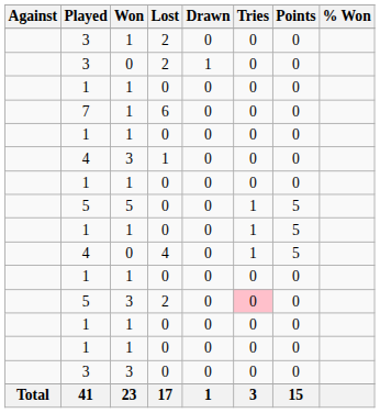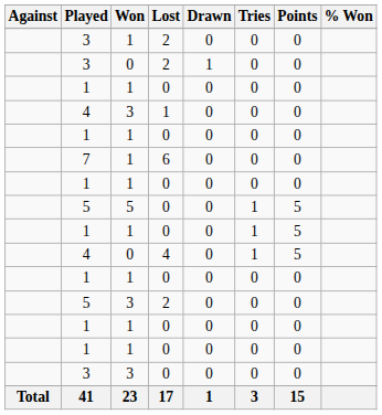 <table class="sortable wikitable" style="text-align: center;">
 <tr>
 </tr>
 <tr>
 <th>Against</th>
 <th>Played</th>
 <th>Won</th>
 <th>Lost</th>
 <th>Drawn</th>
 <th>Tries</th>
 <th>Points</th>
 <th>% Won</th>
 </tr>
 <tr bgcolor="#d0ffd0" align="center">
 </tr>
 <tr>
 <td align="left"></td>
 <td>3</td>
 <td>1</td>
 <td>2</td>
 <td>0</td>
 <td>0</td>
 <td>0</td>
 <td></td>
 </tr>
 <tr>
 <td align="left"></td>
 <td>3</td>
 <td>0</td>
 <td>2</td>
 <td>1</td>
 <td>0</td>
 <td>0</td>
 <td></td>
 </tr>
 <tr>
 <td align="left"></td>
 <td>1</td>
 <td>1</td>
 <td>0</td>
 <td>0</td>
 <td>0</td>
 <td>0</td>
 <td></td>
 </tr>
 <tr>
 <td align="left"></td>
-<td>7</td>
+<td>4</td>
+<td>3</td>
 <td>1</td>
-<td>6</td>
 <td>0</td>
 <td>0</td>
 <td>0</td>
 <td></td>
 </tr>
 <tr>
 <td align="left"></td>
 <td>1</td>
 <td>1</td>
 <td>0</td>
 <td>0</td>
 <td>0</td>
 <td>0</td>
 <td></td>
 </tr>
 <tr>
 <td align="left"></td>
-<td>4</td>
-<td>3</td>
+<td>7</td>
 <td>1</td>
+<td>6</td>
 <td>0</td>
 <td>0</td>
 <td>0</td>
 <td></td>
 </tr>
 <tr>
 <td align="left"></td>
 <td>1</td>
 <td>1</td>
 <td>0</td>
 <td>0</td>
 <td>0</td>
 <td>0</td>
 <td></td>
 </tr>
 <tr>
 <td align="left"></td>
 <td>5</td>
 <td>5</td>
 <td>0</td>
 <td>0</td>
 <td>1</td>
 <td>5</td>
 <td></td>
 </tr>
 <tr>
 <td align="left"></td>
 <td>1</td>
 <td>1</td>
 <td>0</td>
 <td>0</td>
 <td>1</td>
 <td>5</td>
 <td></td>
 </tr>
 <tr>
 <td align="left"></td>
 <td>4</td>
 <td>0</td>
 <td>4</td>
 <td>0</td>
 <td>1</td>
 <td>5</td>
 <td></td>
 </tr>
 <tr>
 <td align="left"></td>
 <td>1</td>
 <td>1</td>
 <td>0</td>
 <td>0</td>
 <td>0</td>
 <td>0</td>
 <td></td>
 </tr>
 <tr>
 <td align="left"></td>
 <td>5</td>
 <td>3</td>
 <td>2</td>
 <td>0</td>
-<td style="background: pink;">0</td>
+<td>0</td>
 <td>0</td>
 <td></td>
 </tr>
 <tr>
 <td align="left"></td>
 <td>1</td>
 <td>1</td>
 <td>0</td>
 <td>0</td>
 <td>0</td>
 <td>0</td>
 <td></td>
 </tr>
 <tr>
 <td align="left"></td>
 <td>1</td>
 <td>1</td>
 <td>0</td>
 <td>0</td>
 <td>0</td>
 <td>0</td>
 <td></td>
 </tr>
 <tr>
 <td align="left"></td>
 <td>3</td>
 <td>3</td>
 <td>0</td>
 <td>0</td>
 <td>0</td>
 <td>0</td>
 <td></td>
 </tr>
 <tr>
 </tr>
 <tr class="sortbottom">
 <th>Total</th>
 <th>41</th>
 <th>23</th>
 <th>17</th>
 <th>1</th>
 <th>3</th>
 <th>15</th>
 <th></th>
 </tr>
 </table>
